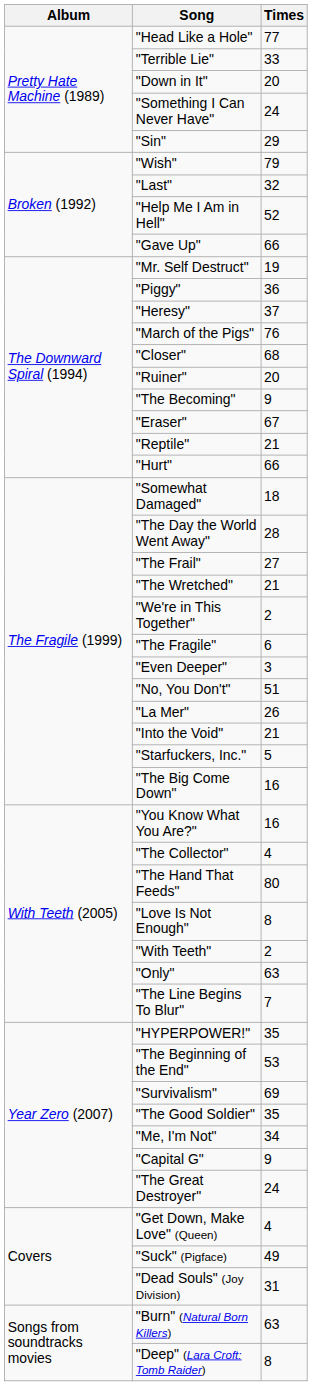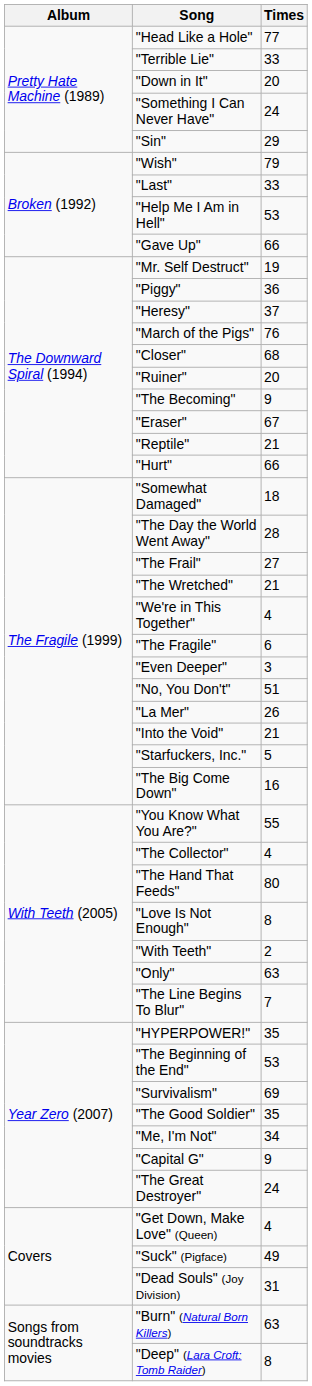 <table class="wikitable sortable">
 <tr>
 <th style="width:140px;">Album</th>
 <th style="width:140px;">Song</th>
 <th style="width:20px;">Times</th>
 </tr>
 <tr>
 <td rowspan="5"><em><a href='#'>Pretty Hate Machine</a></em> (1989)</td>
 <td>"Head Like a Hole"</td>
 <td>77</td>
 </tr>
 <tr>
 <td>"Terrible Lie"</td>
 <td>33</td>
 </tr>
 <tr>
 <td>"Down in It"</td>
 <td>20</td>
 </tr>
 <tr>
 <td>"Something I Can Never Have"</td>
 <td>24</td>
 </tr>
 <tr>
 <td>"Sin"</td>
 <td>29</td>
 </tr>
 <tr>
 <td rowspan="4"><a href='#'><em>Broken</em></a> (1992)</td>
 <td>"Wish"</td>
 <td>79</td>
 </tr>
 <tr>
 <td>"Last"</td>
-<td>32</td>
+<td>33</td>
 </tr>
 <tr>
 <td>"Help Me I Am in Hell"</td>
-<td>52</td>
+<td>53</td>
 </tr>
 <tr>
 <td>"Gave Up"</td>
 <td>66</td>
 </tr>
 <tr>
 <td rowspan="10"><em><a href='#'>The Downward Spiral</a></em> (1994)</td>
 <td>"Mr. Self Destruct"</td>
 <td>19</td>
 </tr>
 <tr>
 <td>"Piggy"</td>
 <td>36</td>
 </tr>
 <tr>
 <td>"Heresy"</td>
 <td>37</td>
 </tr>
 <tr>
 <td>"March of the Pigs"</td>
 <td>76</td>
 </tr>
 <tr>
 <td>"Closer"</td>
 <td>68</td>
 </tr>
 <tr>
 <td>"Ruiner"</td>
 <td>20</td>
 </tr>
 <tr>
 <td>"The Becoming"</td>
 <td>9</td>
 </tr>
 <tr>
 <td>"Eraser"</td>
 <td>67</td>
 </tr>
 <tr>
 <td>"Reptile"</td>
 <td>21</td>
 </tr>
 <tr>
 <td>"Hurt"</td>
 <td>66</td>
 </tr>
 <tr>
 <td rowspan="12"><a href='#'><em>The Fragile</em></a> (1999)</td>
 <td>"Somewhat Damaged"</td>
 <td>18</td>
 </tr>
 <tr>
 <td>"The Day the World Went Away"</td>
 <td>28</td>
 </tr>
 <tr>
 <td>"The Frail"</td>
 <td>27</td>
 </tr>
 <tr>
 <td>"The Wretched"</td>
 <td>21</td>
 </tr>
 <tr>
 <td>"We're in This Together"</td>
-<td>2</td>
+<td>4</td>
 </tr>
 <tr>
 <td>"The Fragile"</td>
 <td>6</td>
 </tr>
 <tr>
 <td>"Even Deeper"</td>
 <td>3</td>
 </tr>
 <tr>
 <td>"No, You Don't"</td>
 <td>51</td>
 </tr>
 <tr>
 <td>"La Mer"</td>
 <td>26</td>
 </tr>
 <tr>
 <td>"Into the Void"</td>
 <td>21</td>
 </tr>
 <tr>
 <td>"Starfuckers, Inc."</td>
 <td>5</td>
 </tr>
 <tr>
 <td>"The Big Come Down"</td>
 <td>16</td>
 </tr>
 <tr>
 <td rowspan="7"><em><a href='#'>With Teeth</a></em> (2005)</td>
 <td>"You Know What You Are?"</td>
-<td>16</td>
+<td>55</td>
 </tr>
 <tr>
 <td>"The Collector"</td>
 <td>4</td>
 </tr>
 <tr>
 <td>"The Hand That Feeds"</td>
 <td>80</td>
 </tr>
 <tr>
 <td>"Love Is Not Enough"</td>
 <td>8</td>
 </tr>
 <tr>
 <td>"With Teeth"</td>
 <td>2</td>
 </tr>
 <tr>
 <td>"Only"</td>
 <td>63</td>
 </tr>
 <tr>
 <td>"The Line Begins To Blur"</td>
 <td>7</td>
 </tr>
 <tr>
 <td rowspan="7"><a href='#'><em>Year Zero</em></a> (2007)</td>
 <td>"HYPERPOWER!"</td>
 <td>35</td>
 </tr>
 <tr>
 <td>"The Beginning of the End"</td>
 <td>53</td>
 </tr>
 <tr>
 <td>"Survivalism"</td>
 <td>69</td>
 </tr>
 <tr>
 <td>"The Good Soldier"</td>
 <td>35</td>
 </tr>
 <tr>
 <td>"Me, I'm Not"</td>
 <td>34</td>
 </tr>
 <tr>
 <td>"Capital G"</td>
 <td>9</td>
 </tr>
 <tr>
 <td>"The Great Destroyer"</td>
 <td>24</td>
 </tr>
 <tr>
 <td rowspan="3">Covers</td>
 <td>"Get Down, Make Love" <small>(Queen)</small></td>
 <td>4</td>
 </tr>
 <tr>
 <td>"Suck" <small>(Pigface)</small></td>
 <td>49</td>
 </tr>
 <tr>
 <td>"Dead Souls" <small>(Joy Division)</small></td>
 <td>31</td>
 </tr>
 <tr>
 <td rowspan="2">Songs from soundtracks movies</td>
 <td>"Burn" <small>(<a href='#'><em>Natural Born Killers</em></a>)</small></td>
 <td>63</td>
 </tr>
 <tr>
 <td>"Deep" <small>(<a href='#'><em>Lara Croft: Tomb Raider</em></a>)</small></td>
 <td>8</td>
 </tr>
 </table>
